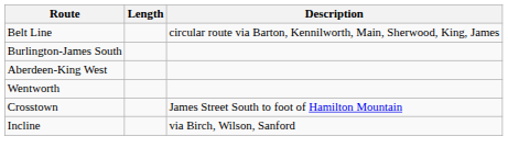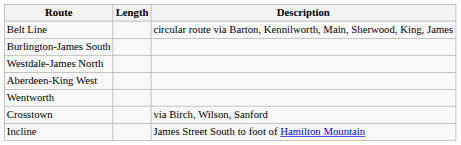 <table class="wikitable">
 <tr>
 <th>Route</th>
 <th>Length</th>
 <th>Description</th>
 </tr>
 <tr>
 <td>Belt Line</td>
 <td></td>
 <td>circular route via Barton, Kennilworth, Main, Sherwood, King, James</td>
 </tr>
 <tr>
 <td>Burlington-James South</td>
 <td></td>
 </tr>
 <tr>
+<td>Westdale-James North</td>
+<td></td>
+<td></td>
+</tr>
+<tr>
 <td>Aberdeen-King West</td>
 <td></td>
 <td></td>
 </tr>
 <tr>
 <td>Wentworth</td>
 <td></td>
 <td></td>
 </tr>
 <tr>
 <td>Crosstown</td>
 <td></td>
-<td>James Street South to foot of <a href='#'>Hamilton Mountain</a></td>
+<td>via Birch, Wilson, Sanford</td>
 </tr>
 <tr>
 <td>Incline</td>
 <td></td>
-<td>via Birch, Wilson, Sanford</td>
+<td>James Street South to foot of <a href='#'>Hamilton Mountain</a></td>
 </tr>
 </table>
